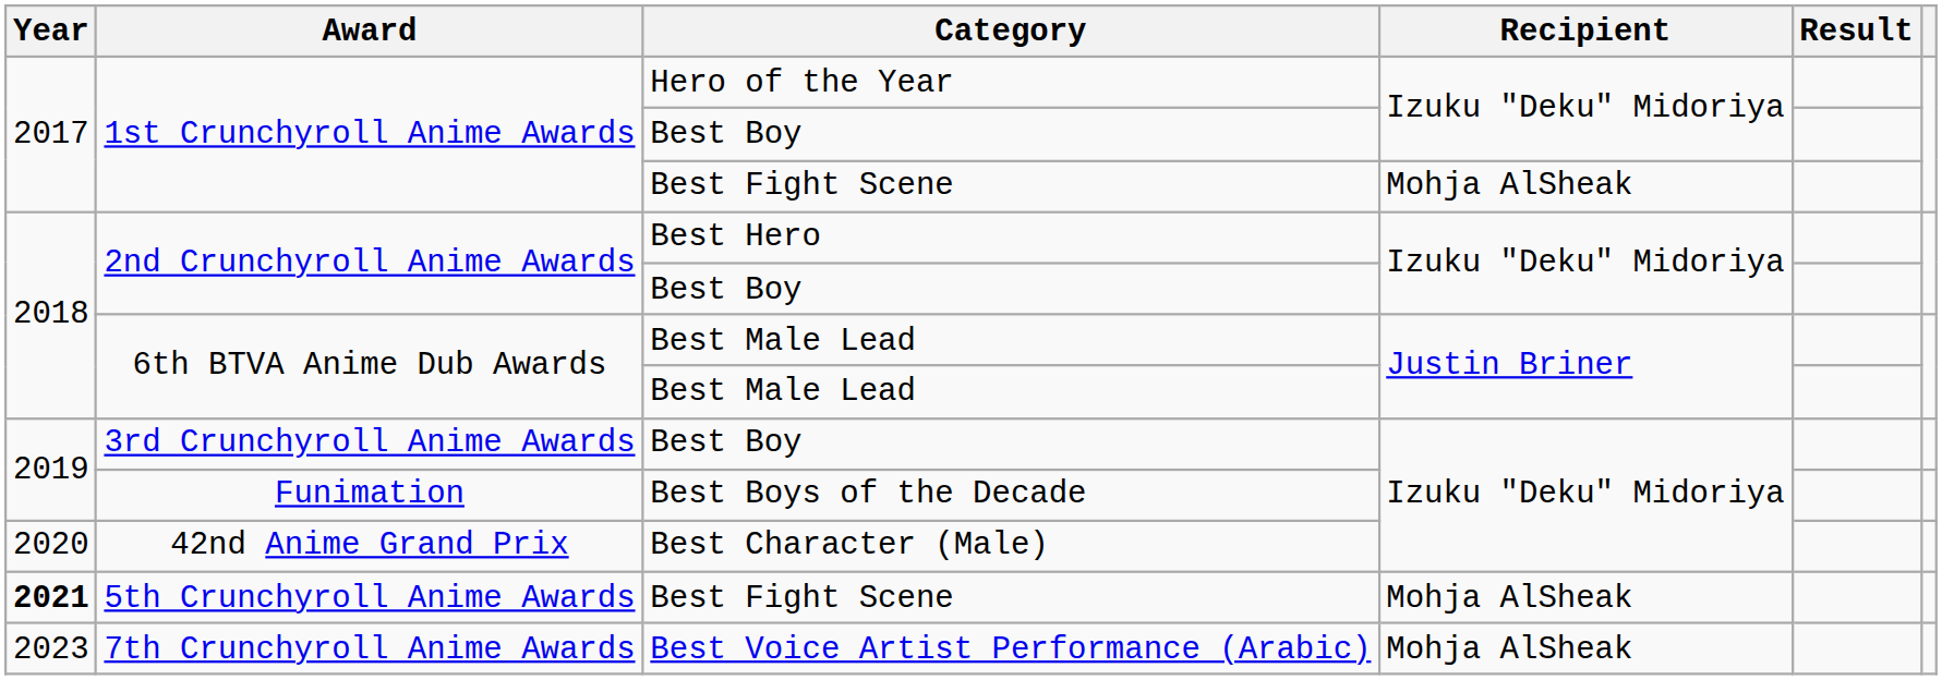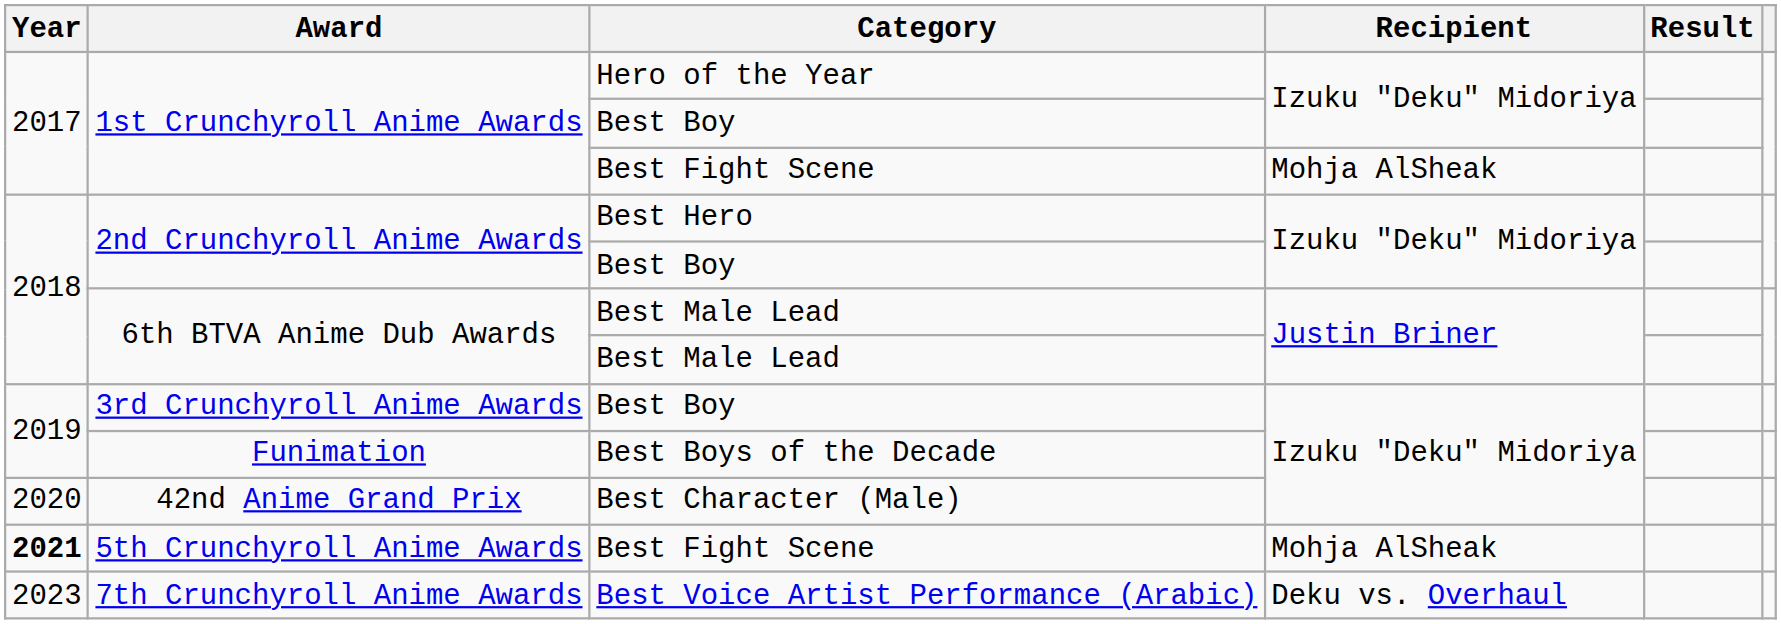 <table class="wikitable sortable plainrowheaders">
 <tr>
 <th scope="col">Year</th>
 <th scope="col">Award</th>
 <th scope="col">Category</th>
 <th scope="col">Recipient</th>
 <th scope="col">Result</th>
 <th scope="col" class="unsortable"></th>
 </tr>
 <tr>
 <td rowspan="3" align="center">2017</td>
 <td rowspan="3" align="center"><a href='#'>1st Crunchyroll Anime Awards</a></td>
 <td>Hero of the Year</td>
 <td rowspan="2">Izuku "Deku" Midoriya</td>
 <td></td>
 <td rowspan="3" style="text-align:center;"></td>
 </tr>
 <tr>
 <td>Best Boy</td>
 <td></td>
 </tr>
 <tr>
 <td>Best Fight Scene</td>
 <td>Mohja AlSheak </td>
 <td></td>
 </tr>
 <tr>
 <td rowspan="4" align="center">2018</td>
 <td rowspan="2" align="center"><a href='#'>2nd Crunchyroll Anime Awards</a></td>
 <td>Best Hero</td>
 <td rowspan="2">Izuku "Deku" Midoriya</td>
 <td></td>
 <td rowspan="2" style="text-align:center;"></td>
 </tr>
 <tr>
 <td>Best Boy</td>
 <td></td>
 </tr>
 <tr>
 <td rowspan="2" align="center">6th BTVA Anime Dub Awards</td>
 <td>Best Male Lead</td>
 <td rowspan="2"><a href='#'>Justin Briner</a> </td>
 <td></td>
 <td rowspan="2" style="text-align:center;"></td>
 </tr>
 <tr>
 <td>Best Male Lead </td>
 <td></td>
 </tr>
 <tr>
 <td rowspan="2" align="center">2019</td>
 <td align="center"><a href='#'>3rd Crunchyroll Anime Awards</a></td>
 <td>Best Boy</td>
 <td rowspan="3">Izuku "Deku" Midoriya</td>
 <td></td>
 <td style="text-align:center;"></td>
 </tr>
 <tr>
 <td align="center"><a href='#'>Funimation</a></td>
 <td>Best Boys of the Decade</td>
 <td></td>
 <td style="text-align:center;"></td>
 </tr>
 <tr>
 <td align="center">2020</td>
 <td align="center">42nd <a href='#'>Anime Grand Prix</a></td>
 <td>Best Character (Male)</td>
 <td></td>
 <td style="text-align:center;"></td>
 </tr>
 <tr>
 <td align="center"><strong>2021</strong></td>
 <td align="center"><a href='#'>5th Crunchyroll Anime Awards</a></td>
 <td>Best Fight Scene</td>
 <td>Mohja AlSheak </td>
 <td></td>
 <td style="text-align:center;"></td>
 </tr>
 <tr>
 <td align="center">2023</td>
 <td align="center"><a href='#'>7th Crunchyroll Anime Awards</a></td>
 <td><a href='#'>Best Voice Artist Performance (Arabic)</a></td>
-<td>Mohja AlSheak </td>
+<td>Deku vs. <a href='#'>Overhaul</a></td>
 <td></td>
 <td style="text-align:center;"></td>
 </tr>
 </table>
